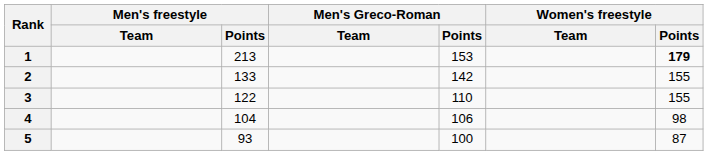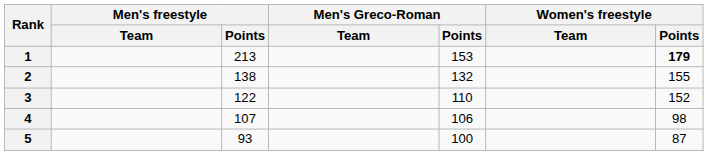 <table class="wikitable" style="text-align:center;">
 <tr>
 <th rowspan="2" width="50">Rank</th>
 <th colspan="2">Men's freestyle</th>
 <th colspan="2">Men's Greco-Roman</th>
 <th colspan="2">Women's freestyle</th>
 </tr>
 <tr>
 <th width="200">Team</th>
 <th width="50">Points</th>
 <th width="200">Team</th>
 <th width="50">Points</th>
 <th width="200">Team</th>
 <th width="50">Points</th>
 </tr>
 <tr>
 <th>1</th>
 <td align="left"></td>
 <td>213</td>
 <td align="left"></td>
 <td>153</td>
 <td align="left"></td>
 <td><strong>179</strong></td>
 </tr>
 <tr>
 <th>2</th>
 <td align="left"></td>
-<td>133</td>
+<td>138</td>
 <td align="left"></td>
-<td>142</td>
+<td>132</td>
 <td align="left"></td>
 <td>155</td>
 </tr>
 <tr>
 <th>3</th>
 <td align="left"></td>
 <td>122</td>
 <td align="left"></td>
 <td>110</td>
 <td align="left"></td>
-<td>155</td>
+<td>152</td>
 </tr>
 <tr>
 <th>4</th>
 <td align="left"></td>
-<td>104</td>
+<td>107</td>
 <td align="left"></td>
 <td>106</td>
 <td align="left"></td>
 <td>98</td>
 </tr>
 <tr>
 <th>5</th>
 <td align="left"></td>
 <td>93</td>
 <td align="left"></td>
 <td>100</td>
 <td align="left"></td>
 <td>87</td>
 </tr>
 </table>
